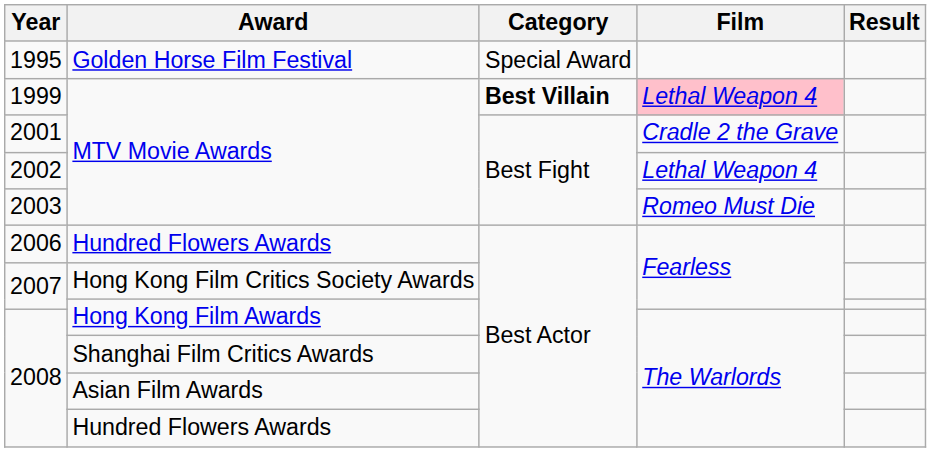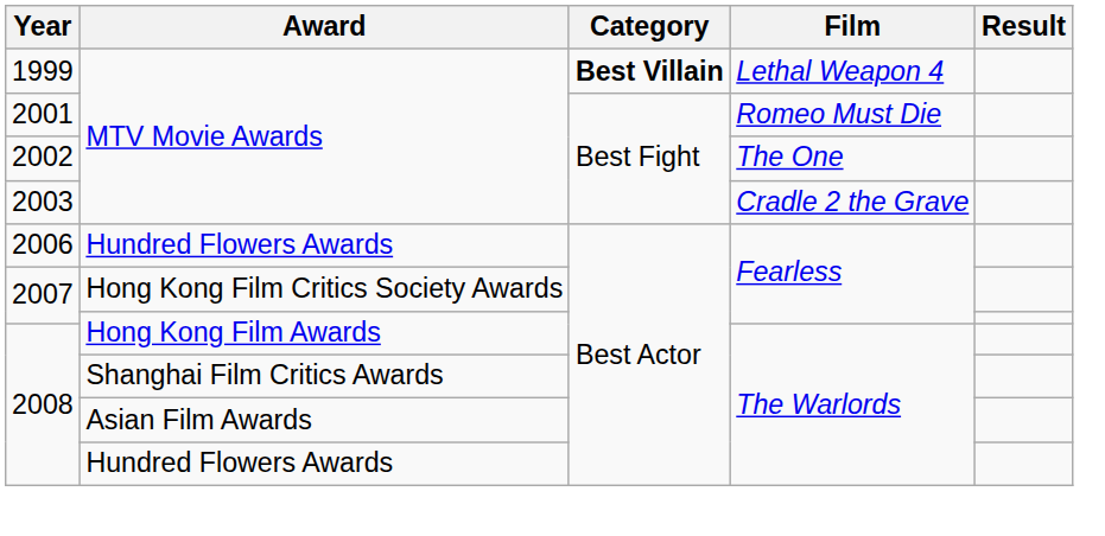 <table class="wikitable sortable">
 <tr>
 <th>Year</th>
 <th>Award</th>
 <th>Category</th>
 <th>Film</th>
 <th>Result</th>
 </tr>
 <tr>
-<td>1995</td>
-<td><a href='#'>Golden Horse Film Festival</a></td>
-<td>Special Award</td>
-<td></td>
-<td></td>
-</tr>
-<tr>
 <td>1999</td>
 <td rowspan=4><a href='#'>MTV Movie Awards</a></td>
 <td><strong>Best Villain</strong></td>
-<td style="background: pink;"><em><a href='#'>Lethal Weapon 4</a></em></td>
+<td><em><a href='#'>Lethal Weapon 4</a></em></td>
 <td></td>
 </tr>
 <tr>
 <td>2001</td>
 <td rowspan=3>Best Fight</td>
-<td><em><a href='#'>Cradle 2 the Grave</a></em></td>
+<td><em><a href='#'>Romeo Must Die</a></em></td>
 <td></td>
 </tr>
 <tr>
 <td>2002</td>
-<td><em><a href='#'>Lethal Weapon 4</a></em></td>
+<td><em><a href='#'>The One</a></em></td>
 <td></td>
 </tr>
 <tr>
 <td>2003</td>
-<td><em><a href='#'>Romeo Must Die</a></em></td>
+<td><em><a href='#'>Cradle 2 the Grave</a></em></td>
 <td></td>
 </tr>
 <tr>
 <td>2006</td>
 <td><a href='#'>Hundred Flowers Awards</a></td>
 <td rowspan=7>Best Actor</td>
 <td rowspan=3><em><a href='#'>Fearless</a></em></td>
 <td></td>
 </tr>
 <tr>
 <td rowspan=2>2007</td>
 <td>Hong Kong Film Critics Society Awards</td>
 <td></td>
 </tr>
 <tr>
 <td rowspan=2><a href='#'>Hong Kong Film Awards</a></td>
 <td></td>
 </tr>
 <tr>
 <td rowspan=4>2008</td>
 <td rowspan=4><em><a href='#'>The Warlords</a></em></td>
 <td></td>
 </tr>
 <tr>
 <td>Shanghai Film Critics Awards</td>
 <td></td>
 </tr>
 <tr>
 <td>Asian Film Awards</td>
 <td></td>
 </tr>
 <tr>
 <td>Hundred Flowers Awards</td>
 <td></td>
 </tr>
 </table>
